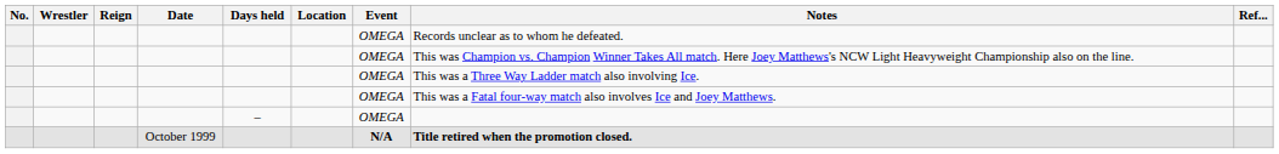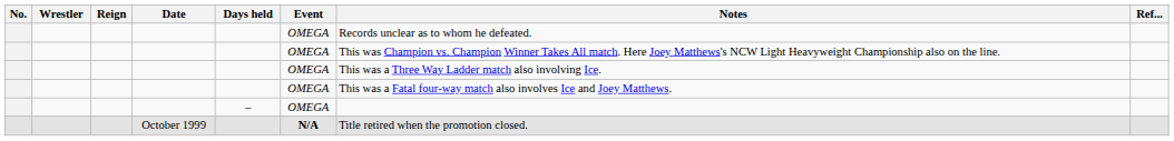 <table class="wikitable sortable" width=100% style="text-align: center">
 <tr>
 <th>No.</th>
 <th>Wrestler</th>
 <th>Reign</th>
 <th>Date</th>
 <th>Days held</th>
-<th>Location</th>
 <th>Event</th>
 <th>Notes</th>
 <th>Ref...</th>
 </tr>
 <tr>
 <th></th>
-<td></td>
 <td></td>
 <td></td>
 <td></td>
 <td></td>
 <td><em>OMEGA</em></td>
 <td align="left">Records unclear as to whom he defeated.</td>
 <td></td>
 </tr>
 <tr>
 <th></th>
 <td></td>
 <td></td>
 <td></td>
 <td></td>
-<td></td>
 <td><em>OMEGA</em></td>
 <td align="left">This was <a href='#'>Champion vs. Champion</a> <a href='#'>Winner Takes All match</a>. Here <a href='#'>Joey Matthews</a>'s NCW Light Heavyweight Championship also on the line.</td>
 <td></td>
 </tr>
 <tr>
 <th></th>
-<td></td>
 <td></td>
 <td></td>
 <td></td>
 <td></td>
 <td><em>OMEGA</em></td>
 <td align="left">This was a <a href='#'>Three Way Ladder match</a> also involving <a href='#'>Ice</a>.</td>
 <td></td>
 </tr>
 <tr>
 <th></th>
 <td></td>
 <td></td>
 <td></td>
 <td></td>
-<td></td>
 <td><em>OMEGA</em></td>
 <td align="left">This was a <a href='#'>Fatal four-way match</a> also involves <a href='#'>Ice</a> and <a href='#'>Joey Matthews</a>.</td>
 <td></td>
 </tr>
 <tr>
 <th></th>
 <td></td>
 <td></td>
 <td></td>
 <td> – </td>
-<td></td>
 <td><em>OMEGA</em></td>
 <td></td>
 <td></td>
 </tr>
 <tr style="background:#e3e3e3">
 <td></td>
 <td></td>
 <td></td>
 <td>October 1999</td>
 <td></td>
-<td></td>
 <td><strong>N/A</strong></td>
-<td align="left"><strong>Title retired when the promotion closed.</strong></td>
+<td align="left">Title retired when the promotion closed.</td>
 <td></td>
 </tr>
 </table>
